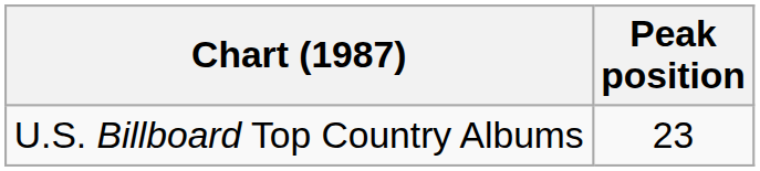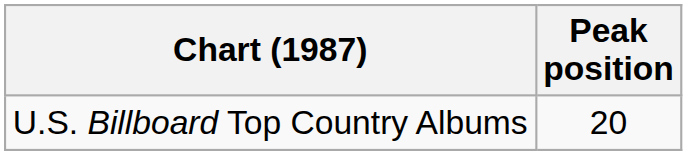 <table class="wikitable">
 <tr>
 <th>Chart (1987)</th>
 <th>Peak<br>position</th>
 </tr>
 <tr>
 <td>U.S. <em>Billboard</em> Top Country Albums</td>
-<td align="center">23</td>
+<td align="center">20</td>
 </tr>
 </table>
